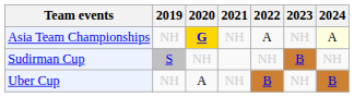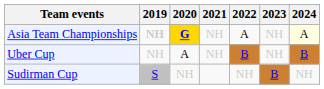 <table class="wikitable" style="font-size: 90%; text-align:center">
 <tr>
 <th>Team events</th>
 <th>2019</th>
 <th>2020</th>
 <th>2021</th>
 <th>2022</th>
 <th>2023</th>
 <th>2024</th>
 </tr>
 <tr>
 <td bgcolor="#ECF2FF"; align="left"><a href='#'>Asia Team Championships</a></td>
-<td style=color:#ccc>NH</td>
+<td style=color:#ccc><strong>NH</strong></td>
 <td bgcolor=gold><a href='#'><strong>G</strong></a></td>
 <td style=color:#ccc>NH</td>
 <td>A</td>
 <td style=color:#ccc>NH</td>
 <td style="background: lightyellow;">A</td>
+</tr>
+<tr>
+<td bgcolor="#ECF2FF"; align="left"><a href='#'>Uber Cup</a></td>
+<td style=color:#ccc>NH</td>
+<td>A</td>
+<td style=color:#ccc>NH</td>
+<td bgcolor=CD7F32><a href='#'>B</a></td>
+<td style=color:#ccc>NH</td>
+<td bgcolor=CD7F32><a href='#'>B</a></td>
 </tr>
 <tr>
 <td bgcolor="#ECF2FF"; align="left"><a href='#'>Sudirman Cup</a></td>
 <td bgcolor=silver><a href='#'>S</a></td>
 <td style=color:#ccc>NH</td>
 <td></td>
 <td style=color:#ccc>NH</td>
 <td bgcolor=CD7F32><a href='#'>B</a></td>
 <td style=color:#ccc>NH</td>
 </tr>
-<tr>
-<td bgcolor="#ECF2FF"; align="left"><a href='#'>Uber Cup</a></td>
-<td style=color:#ccc>NH</td>
-<td>A</td>
-<td style=color:#ccc>NH</td>
-<td bgcolor=CD7F32><a href='#'>B</a></td>
-<td style=color:#ccc>NH</td>
-<td bgcolor=CD7F32><a href='#'>B</a></td>
-</tr>
 </table>
